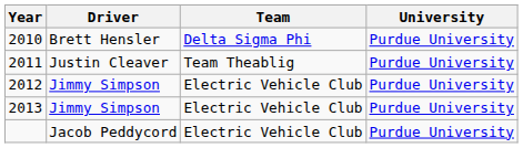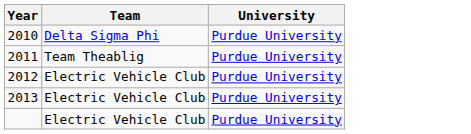 <table class="wikitable">
 <tr>
 <th>Year</th>
-<th>Driver</th>
 <th>Team</th>
 <th>University</th>
 </tr>
 <tr>
 <td>2010</td>
-<td>Brett Hensler</td>
 <td><a href='#'>Delta Sigma Phi</a></td>
 <td><a href='#'>Purdue University</a></td>
 </tr>
 <tr>
 <td>2011</td>
-<td>Justin Cleaver</td>
 <td>Team Theablig</td>
 <td><a href='#'>Purdue University</a></td>
 </tr>
 <tr>
 <td>2012</td>
-<td><a href='#'>Jimmy Simpson</a></td>
 <td>Electric Vehicle Club</td>
 <td><a href='#'>Purdue University</a></td>
 </tr>
 <tr>
 <td>2013</td>
-<td><a href='#'>Jimmy Simpson</a></td>
 <td>Electric Vehicle Club</td>
 <td><a href='#'>Purdue University</a></td>
 </tr>
 <tr>
 <td></td>
-<td>Jacob Peddycord</td>
 <td>Electric Vehicle Club</td>
 <td><a href='#'>Purdue University</a></td>
 </tr>
 </table>
